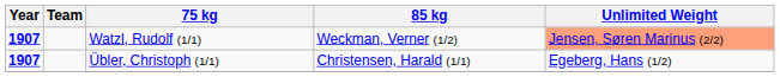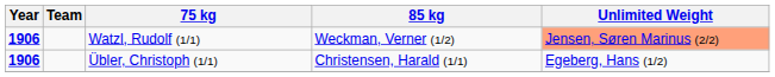 <table class="wikitable sortable"  style="font-size: 100%">
 <tr>
 <th>Year</th>
 <th>Team</th>
 <th width=300><a href='#'>75 kg</a></th>
 <th width=300><a href='#'>85 kg</a></th>
 <th width=300><a href='#'>Unlimited Weight</a></th>
 </tr>
 <tr>
-<td><strong><a href='#'>1907</a></strong></td>
+<td><strong><a href='#'>1906</a></strong></td>
 <td></td>
 <td> <a href='#'>Watzl, Rudolf</a> <small>(1/1)</small></td>
 <td> <a href='#'>Weckman, Verner</a> <small>(1/2)</small></td>
 <td style="background: lightsalmon;"> <a href='#'>Jensen, Søren Marinus</a> <small>(2/2)</small></td>
 </tr>
 <tr>
-<td><strong><a href='#'>1907</a></strong></td>
+<td><strong><a href='#'>1906</a></strong></td>
 <td></td>
 <td> <a href='#'>Übler, Christoph</a> <small>(1/1)</small></td>
 <td> <a href='#'>Christensen, Harald</a> <small>(1/1)</small></td>
 <td> <a href='#'>Egeberg, Hans</a> <small>(1/2)</small></td>
 </tr>
 <tr>
 </tr>
 </table>
